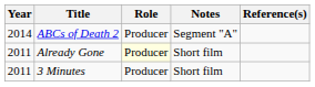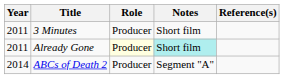 <table class="wikitable">
 <tr>
 <th>Year</th>
 <th>Title</th>
 <th>Role</th>
 <th>Notes</th>
 <th>Reference(s)</th>
 </tr>
 <tr>
+<td>2011</td>
+<td><em>3 Minutes</em></td>
+<td>Producer</td>
+<td>Short film</td>
+<td></td>
+</tr>
+<tr>
+<td>2011</td>
+<td><em>Already Gone</em></td>
+<td style="background: lightyellow;">Producer</td>
+<td style="background: paleturquoise;">Short film</td>
+<td></td>
+</tr>
+<tr>
 <td>2014</td>
 <td><em><a href='#'>ABCs of Death 2</a></em></td>
 <td>Producer</td>
 <td>Segment "A"</td>
 <td></td>
 </tr>
-<tr>
-<td>2011</td>
-<td><em>Already Gone</em></td>
-<td style="background: lightyellow;">Producer</td>
-<td>Short film</td>
-<td></td>
-</tr>
-<tr>
-<td>2011</td>
-<td><em>3 Minutes</em></td>
-<td>Producer</td>
-<td>Short film</td>
-<td></td>
-</tr>
 </table>
